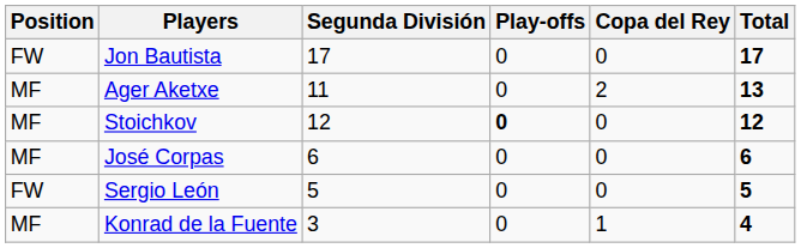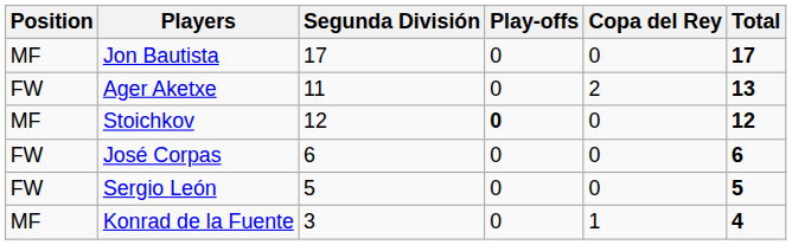 <table class="wikitable">
 <tr>
 <th>Position</th>
 <th>Players</th>
 <th>Segunda División</th>
 <th>Play-offs</th>
 <th>Copa del Rey</th>
 <th>Total</th>
 </tr>
 <tr>
-<td>FW</td>
+<td>MF</td>
 <td> <a href='#'>Jon Bautista</a></td>
 <td>17</td>
 <td>0</td>
 <td>0</td>
 <td><strong>17</strong></td>
 </tr>
 <tr>
-<td>MF</td>
+<td>FW</td>
 <td> <a href='#'>Ager Aketxe</a></td>
 <td>11</td>
 <td>0</td>
 <td>2</td>
 <td><strong>13</strong></td>
 </tr>
 <tr>
 <td>MF</td>
 <td> <a href='#'>Stoichkov</a></td>
 <td>12</td>
 <td><strong>0</strong></td>
 <td>0</td>
 <td><strong>12</strong></td>
 </tr>
 <tr>
-<td>MF</td>
+<td>FW</td>
 <td> <a href='#'>José Corpas</a></td>
 <td>6</td>
 <td>0</td>
 <td>0</td>
 <td><strong>6</strong></td>
 </tr>
 <tr>
 <td>FW</td>
 <td> <a href='#'>Sergio León</a></td>
 <td>5</td>
 <td>0</td>
 <td>0</td>
 <td><strong>5</strong></td>
 </tr>
 <tr>
 <td>MF</td>
 <td> <a href='#'>Konrad de la Fuente</a></td>
 <td>3</td>
 <td>0</td>
 <td>1</td>
 <td><strong>4</strong></td>
 </tr>
 </table>
